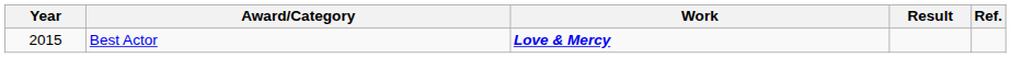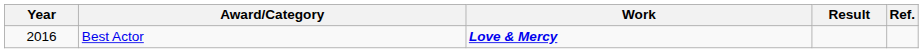 <table class=wikitable>
 <tr>
 <th scope="col" style="width:5em;">Year</th>
 <th scope="col" style="width:28em;">Award/Category</th>
 <th scope="col" style="width:25em;">Work</th>
 <th scope="col" style="width:5em;">Result</th>
 <th>Ref.</th>
 </tr>
 <tr>
-<td style="text-align:center;">2015</td>
+<td style="text-align:center;">2016</td>
 <td><a href='#'>Best Actor</a></td>
 <td><strong><em><a href='#'>Love & Mercy</a></em></strong></td>
 <td></td>
 <td></td>
 </tr>
 </table>
